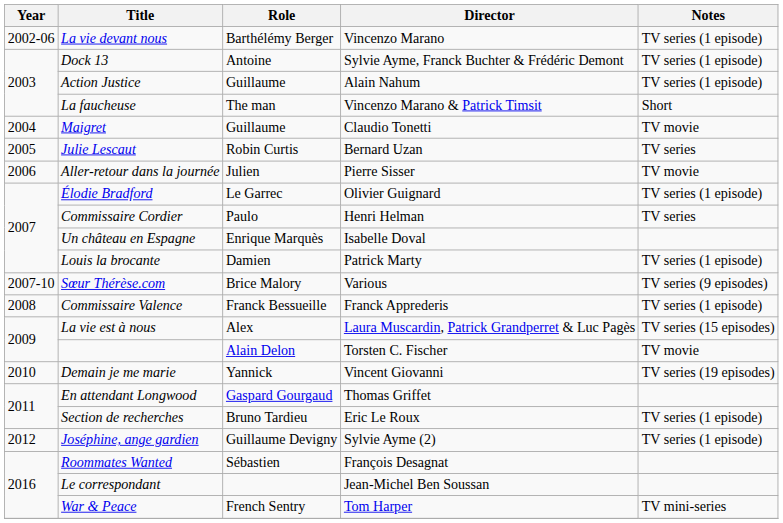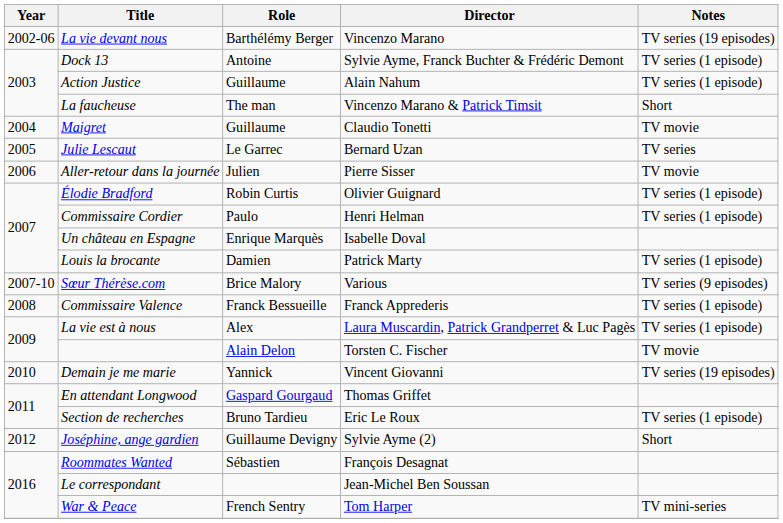 <table class="wikitable">
 <tr>
 <th>Year</th>
 <th>Title</th>
 <th>Role</th>
 <th>Director</th>
 <th>Notes</th>
 </tr>
 <tr>
 <td rowspan=1>2002-06</td>
 <td><em><a href='#'>La vie devant nous</a></em></td>
 <td>Barthélémy Berger</td>
 <td>Vincenzo Marano</td>
-<td>TV series (1 episode)</td>
+<td>TV series (19 episodes)</td>
 </tr>
 <tr>
 <td rowspan=3>2003</td>
 <td><em>Dock 13</em></td>
 <td>Antoine</td>
 <td>Sylvie Ayme, Franck Buchter & Frédéric Demont</td>
 <td>TV series (1 episode)</td>
 </tr>
 <tr>
 <td><em>Action Justice</em></td>
 <td>Guillaume</td>
 <td>Alain Nahum</td>
 <td>TV series (1 episode)</td>
 </tr>
 <tr>
 <td><em>La faucheuse</em></td>
 <td>The man</td>
 <td>Vincenzo Marano & <a href='#'>Patrick Timsit</a></td>
 <td>Short</td>
 </tr>
 <tr>
 <td rowspan=1>2004</td>
 <td><em><a href='#'>Maigret</a></em></td>
 <td>Guillaume</td>
 <td>Claudio Tonetti</td>
 <td>TV movie</td>
 </tr>
 <tr>
 <td rowspan=1>2005</td>
 <td><em><a href='#'>Julie Lescaut</a></em></td>
-<td>Robin Curtis</td>
+<td>Le Garrec</td>
 <td>Bernard Uzan</td>
 <td>TV series</td>
 </tr>
 <tr>
 <td rowspan=1>2006</td>
 <td><em>Aller-retour dans la journée</em></td>
 <td>Julien</td>
 <td>Pierre Sisser</td>
 <td>TV movie</td>
 </tr>
 <tr>
 <td rowspan=4>2007</td>
 <td><em><a href='#'>Élodie Bradford</a></em></td>
-<td>Le Garrec</td>
+<td>Robin Curtis</td>
 <td>Olivier Guignard</td>
 <td>TV series (1 episode)</td>
 </tr>
 <tr>
 <td><em>Commissaire Cordier</em></td>
 <td>Paulo</td>
 <td>Henri Helman</td>
-<td>TV series</td>
+<td>TV series (1 episode)</td>
 </tr>
 <tr>
 <td><em>Un château en Espagne</em></td>
 <td>Enrique Marquès</td>
 <td>Isabelle Doval</td>
 <td></td>
 </tr>
 <tr>
 <td><em>Louis la brocante</em></td>
 <td>Damien</td>
 <td>Patrick Marty</td>
 <td>TV series (1 episode)</td>
 </tr>
 <tr>
 <td rowspan=1>2007-10</td>
 <td><em><a href='#'>Sœur Thérèse.com</a></em></td>
 <td>Brice Malory</td>
 <td>Various</td>
 <td>TV series (9 episodes)</td>
 </tr>
 <tr>
 <td rowspan=1>2008</td>
 <td><em>Commissaire Valence</em></td>
 <td>Franck Bessueille</td>
 <td>Franck Apprederis</td>
 <td>TV series (1 episode)</td>
 </tr>
 <tr>
 <td rowspan=2>2009</td>
 <td><em>La vie est à nous</em></td>
 <td>Alex</td>
 <td><a href='#'>Laura Muscardin</a>, <a href='#'>Patrick Grandperret</a> & Luc Pagès</td>
-<td>TV series (15 episodes)</td>
+<td>TV series (1 episode)</td>
 </tr>
 <tr>
 <td><em></em></td>
 <td><a href='#'>Alain Delon</a></td>
 <td>Torsten C. Fischer</td>
 <td>TV movie</td>
 </tr>
 <tr>
 <td rowspan=1>2010</td>
 <td><em>Demain je me marie</em></td>
 <td>Yannick</td>
 <td>Vincent Giovanni</td>
 <td>TV series (19 episodes)</td>
 </tr>
 <tr>
 <td rowspan=2>2011</td>
 <td><em>En attendant Longwood</em></td>
 <td><a href='#'>Gaspard Gourgaud</a></td>
 <td>Thomas Griffet</td>
 <td></td>
 </tr>
 <tr>
 <td><em>Section de recherches</em></td>
 <td>Bruno Tardieu</td>
 <td>Eric Le Roux</td>
 <td>TV series (1 episode)</td>
 </tr>
 <tr>
 <td rowspan=1>2012</td>
 <td><em><a href='#'>Joséphine, ange gardien</a></em></td>
 <td>Guillaume Devigny</td>
 <td>Sylvie Ayme (2)</td>
-<td>TV series (1 episode)</td>
+<td>Short</td>
 </tr>
 <tr>
 <td rowspan=3>2016</td>
 <td><em><a href='#'>Roommates Wanted</a></em></td>
 <td>Sébastien</td>
 <td>François Desagnat</td>
 <td></td>
 </tr>
 <tr>
 <td><em>Le correspondant</em></td>
 <td></td>
 <td>Jean-Michel Ben Soussan</td>
 <td></td>
 </tr>
 <tr>
 <td><em><a href='#'>War & Peace</a></em></td>
 <td>French Sentry</td>
 <td><a href='#'>Tom Harper</a></td>
 <td>TV mini-series</td>
 </tr>
 <tr>
 </tr>
 </table>
